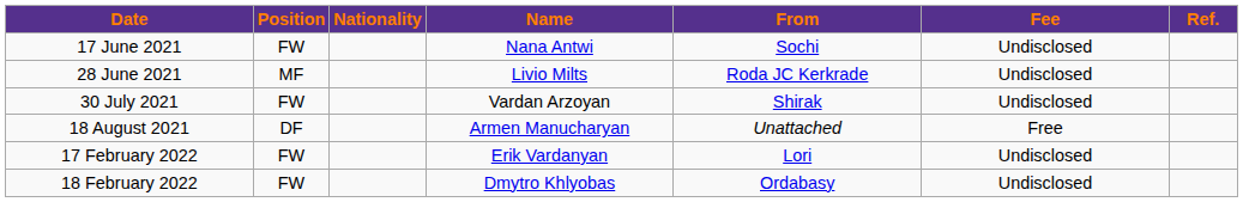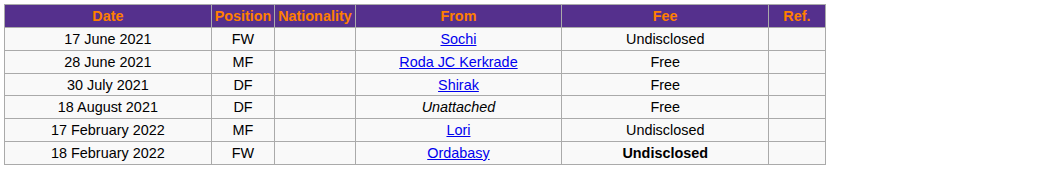 <table class="wikitable"  style="text-align:center; font-size:90%; ">
 <tr>
 <th style="background:#55308D; color:#FF7F00; width:200px;">Date</th>
 <th style="background:#55308D; color:#FF7F00; width:50px;">Position</th>
 <th style="background:#55308D; color:#FF7F00; width:50px;">Nationality</th>
-<th style="background:#55308D; color:#FF7F00; width:200px;">Name</th>
 <th style="background:#55308D; color:#FF7F00; width:200px;">From</th>
 <th style="background:#55308D; color:#FF7F00; width:200px;">Fee</th>
 <th style="background:#55308D; color:#FF7F00; width:50px;">Ref.</th>
 </tr>
 <tr>
 <td>17 June 2021</td>
 <td>FW</td>
 <td></td>
-<td><a href='#'>Nana Antwi</a></td>
 <td><a href='#'>Sochi</a></td>
 <td>Undisclosed</td>
 <td></td>
 </tr>
 <tr>
 <td>28 June 2021</td>
 <td>MF</td>
 <td></td>
-<td><a href='#'>Livio Milts</a></td>
 <td><a href='#'>Roda JC Kerkrade</a></td>
-<td>Undisclosed</td>
+<td>Free</td>
 <td></td>
 </tr>
 <tr>
 <td>30 July 2021</td>
-<td>FW</td>
+<td>DF</td>
 <td></td>
-<td>Vardan Arzoyan</td>
 <td><a href='#'>Shirak</a></td>
-<td>Undisclosed</td>
+<td>Free</td>
 <td></td>
 </tr>
 <tr>
 <td>18 August 2021</td>
 <td>DF</td>
 <td></td>
-<td><a href='#'>Armen Manucharyan</a></td>
 <td><em>Unattached</em></td>
 <td>Free</td>
 <td></td>
 </tr>
 <tr>
 <td>17 February 2022</td>
-<td>FW</td>
+<td>MF</td>
 <td></td>
-<td><a href='#'>Erik Vardanyan</a></td>
 <td><a href='#'>Lori</a></td>
 <td>Undisclosed</td>
 <td></td>
 </tr>
 <tr>
 <td>18 February 2022</td>
 <td>FW</td>
 <td></td>
-<td><a href='#'>Dmytro Khlyobas</a></td>
 <td><a href='#'>Ordabasy</a></td>
-<td>Undisclosed</td>
+<td><strong>Undisclosed</strong></td>
 <td></td>
 </tr>
 </table>
